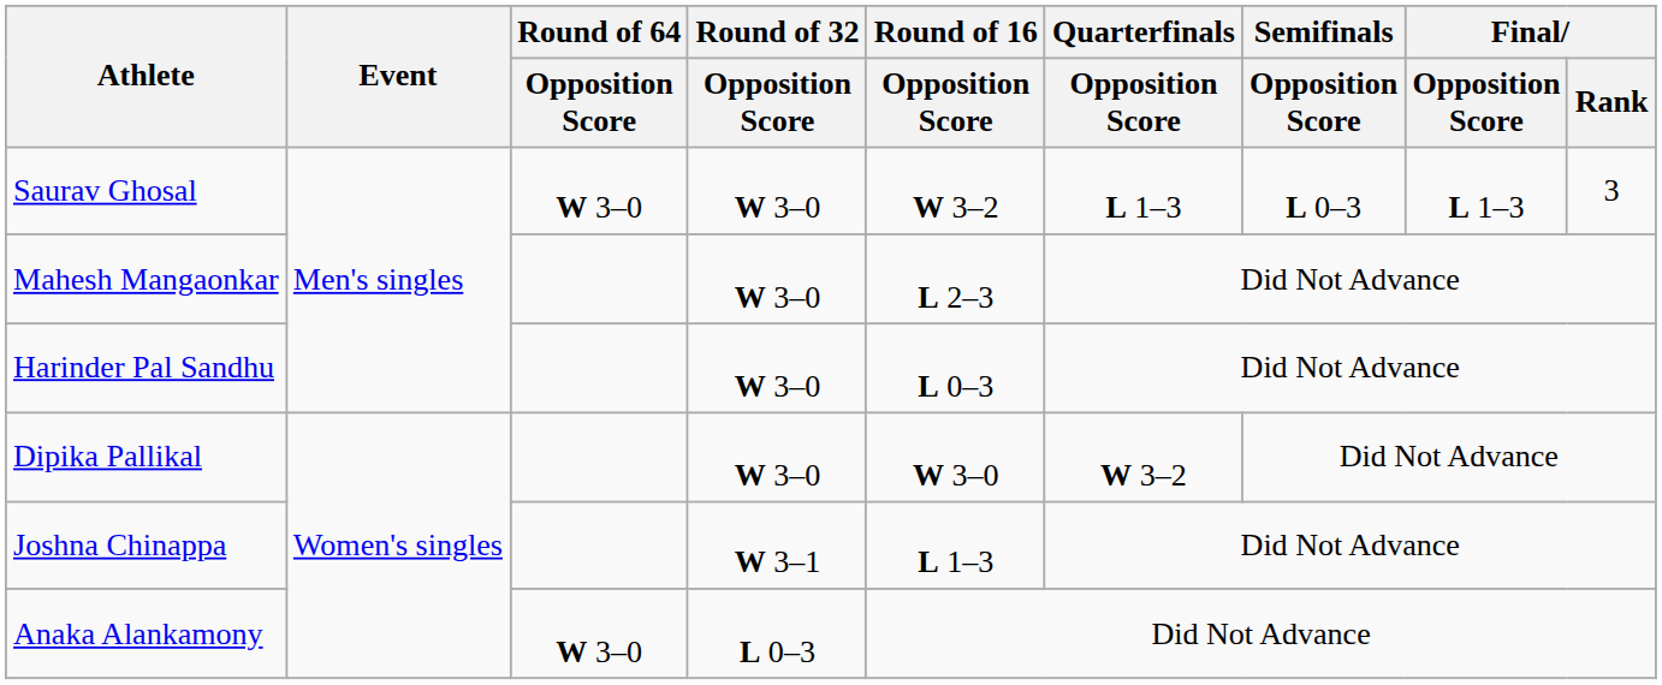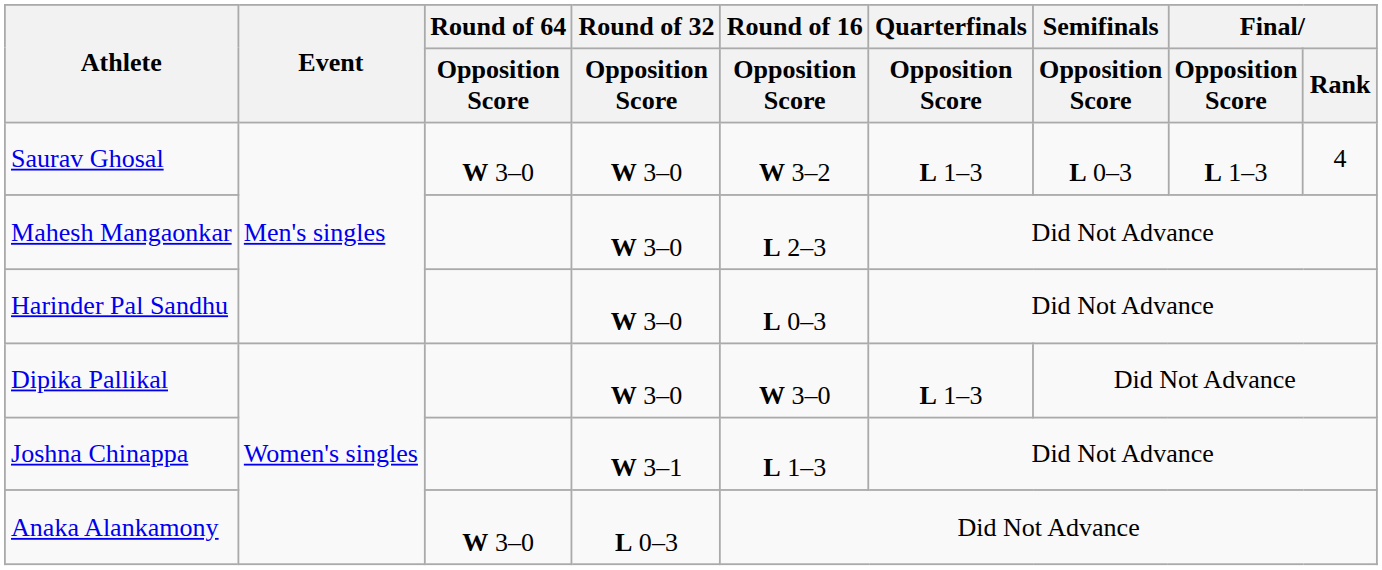 <table class=wikitable style="text-align:center; font-size:90%">
 <tr>
 <th rowspan="2">Athlete</th>
 <th rowspan=2>Event</th>
 <th>Round of 64</th>
 <th>Round of 32</th>
 <th>Round of 16</th>
 <th>Quarterfinals</th>
 <th>Semifinals</th>
 <th colspan="2">Final/</th>
 </tr>
 <tr>
 <th>Opposition<br>Score</th>
 <th>Opposition<br>Score</th>
 <th>Opposition<br>Score</th>
 <th>Opposition<br>Score</th>
 <th>Opposition<br>Score</th>
 <th>Opposition<br>Score</th>
 <th>Rank</th>
 </tr>
 <tr>
 <td align=left><a href='#'>Saurav Ghosal</a></td>
 <td align=left rowspan="3"><a href='#'>Men's singles</a></td>
 <td><br><strong>W</strong> 3–0</td>
 <td><br><strong>W</strong> 3–0</td>
 <td><br><strong>W</strong> 3–2</td>
 <td><br><strong>L</strong> 1–3</td>
 <td><br><strong>L</strong> 0–3</td>
 <td><br><strong>L</strong> 1–3</td>
-<td>3</td>
+<td>4</td>
 </tr>
 <tr>
 <td align=left><a href='#'>Mahesh Mangaonkar</a></td>
 <td></td>
 <td><br><strong>W</strong> 3–0</td>
 <td><br><strong>L</strong> 2–3</td>
 <td colspan="4">Did Not Advance</td>
 </tr>
 <tr>
 <td align=left><a href='#'>Harinder Pal Sandhu</a></td>
 <td></td>
 <td><br><strong>W</strong> 3–0</td>
 <td><br><strong>L</strong> 0–3</td>
 <td colspan="4">Did Not Advance</td>
 </tr>
 <tr>
 <td align=left><a href='#'>Dipika Pallikal</a></td>
 <td align=left rowspan="3"><a href='#'>Women's singles</a></td>
 <td></td>
 <td><br><strong>W</strong> 3–0</td>
 <td><br><strong>W</strong> 3–0</td>
-<td><br><strong>W</strong> 3–2</td>
+<td><br><strong>L</strong> 1–3</td>
 <td colspan="4">Did Not Advance</td>
 </tr>
 <tr>
 <td align=left><a href='#'>Joshna Chinappa</a></td>
 <td></td>
 <td><br><strong>W</strong> 3–1</td>
 <td><br><strong>L</strong> 1–3</td>
 <td colspan="4">Did Not Advance</td>
 </tr>
 <tr>
 <td align=left><a href='#'>Anaka Alankamony</a></td>
 <td><br><strong>W</strong> 3–0</td>
 <td><br><strong>L</strong> 0–3</td>
 <td colspan="5">Did Not Advance</td>
 </tr>
 </table>
